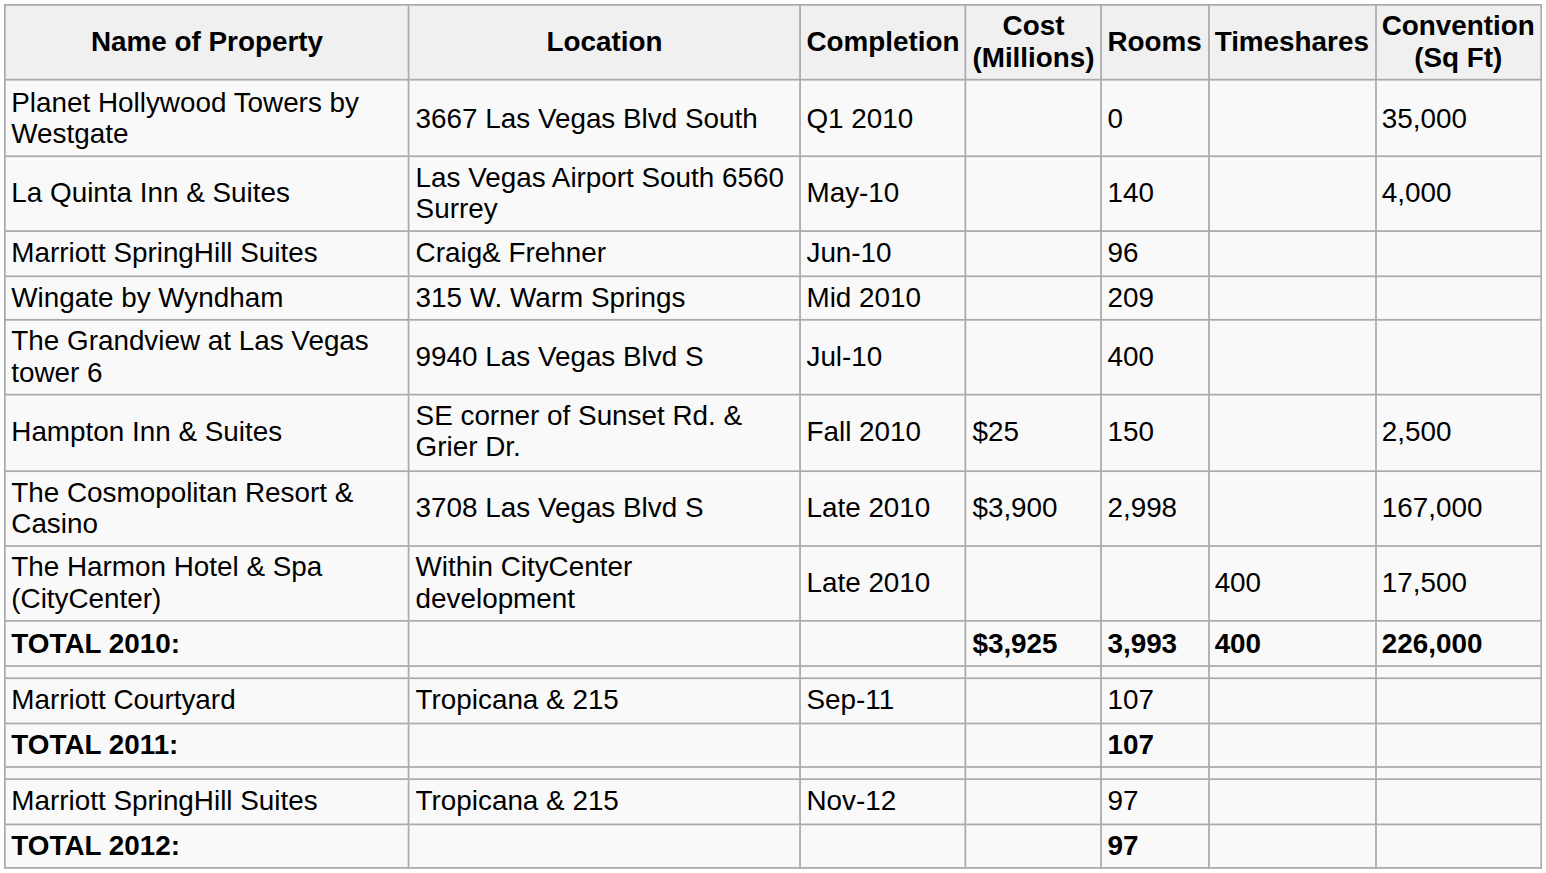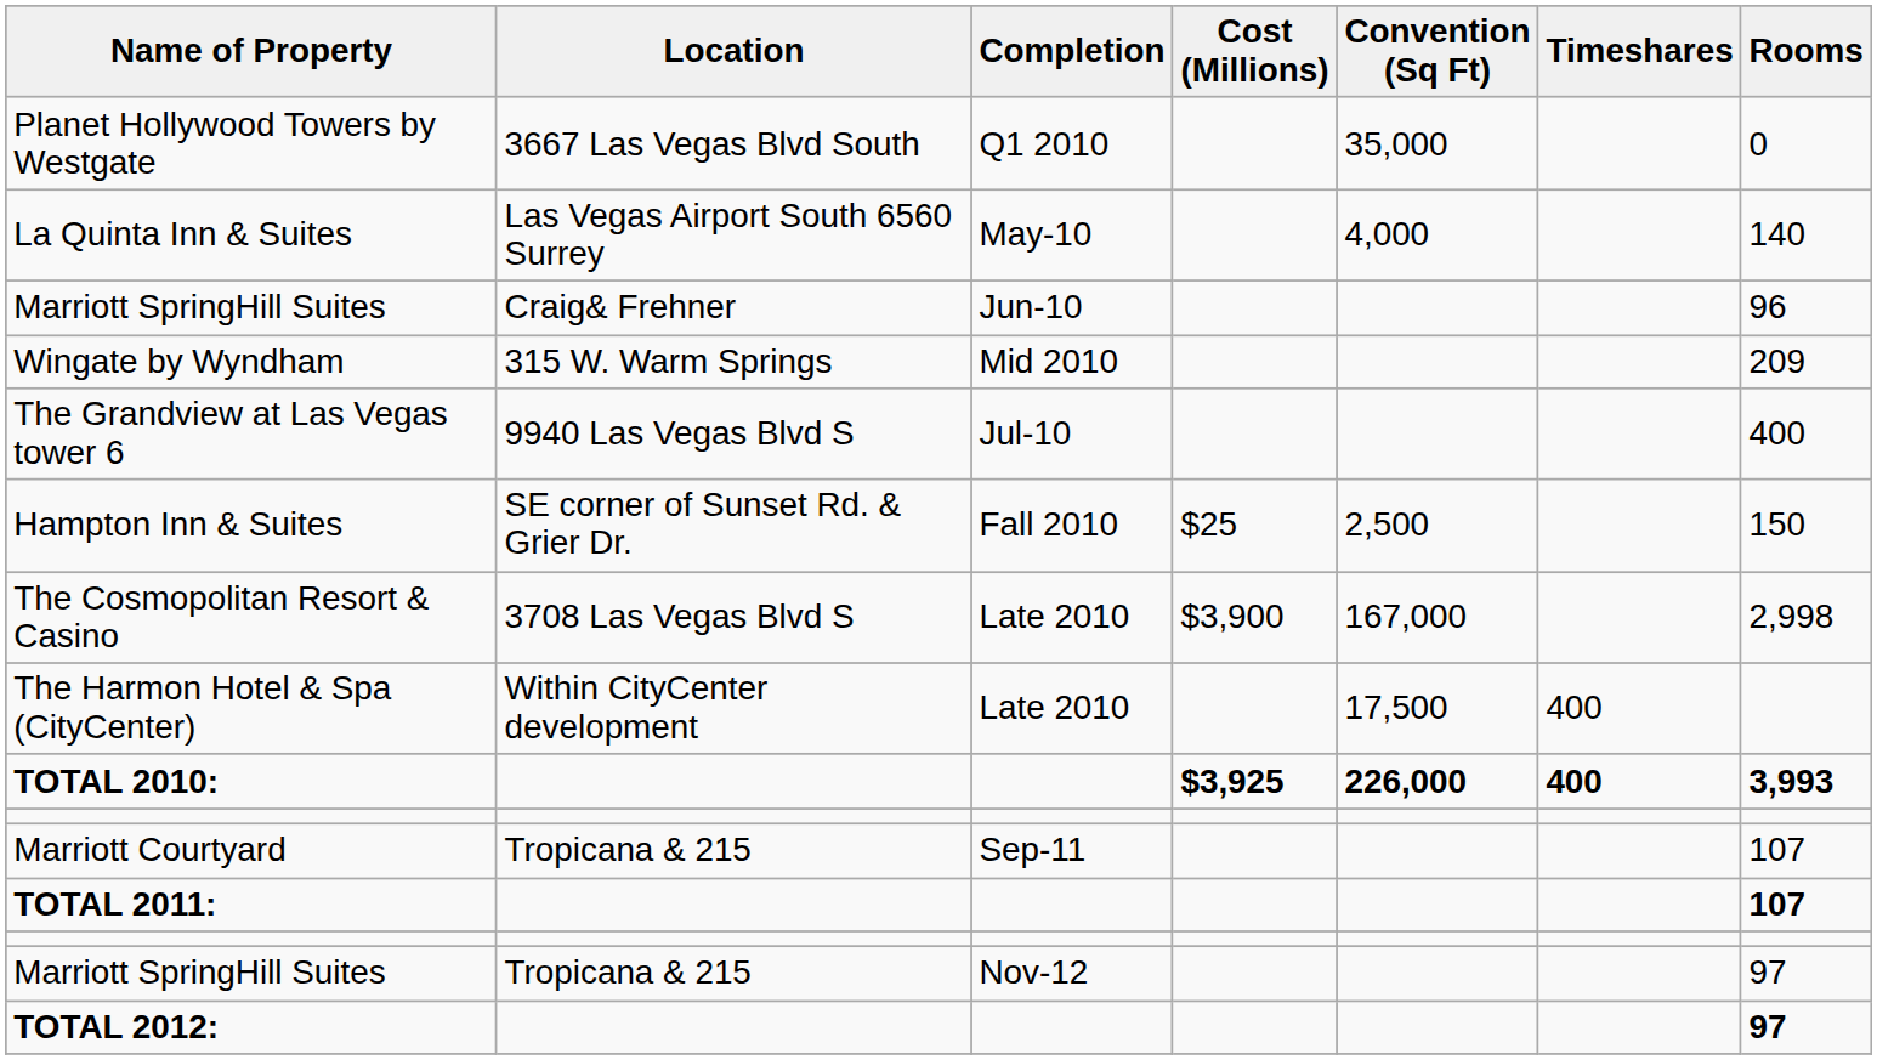 <table class="wikitable" style="margin: 1em auto 1em auto">
 <tr>
 <th align="center" style="background:#f0f0f0;"><strong>Name of Property</strong></th>
 <th align="center" style="background:#f0f0f0;"><strong>Location</strong></th>
 <th align="center" style="background:#f0f0f0;"><strong>Completion</strong></th>
 <th align="center" style="background:#f0f0f0;"><strong>Cost  <br> (Millions)</strong></th>
+<th align="center" style="background:#f0f0f0;"><strong>Convention <br> (Sq Ft)</strong></th>
+<th align="center" style="background:#f0f0f0;"><strong>Timeshares</strong></th>
 <th align="center" style="background:#f0f0f0;"><strong>Rooms</strong></th>
-<th align="center" style="background:#f0f0f0;"><strong>Timeshares</strong></th>
-<th align="center" style="background:#f0f0f0;"><strong>Convention <br> (Sq Ft)</strong></th>
 </tr>
 <tr>
 <td>Planet Hollywood Towers by Westgate</td>
 <td>3667 Las Vegas Blvd South</td>
 <td>Q1 2010</td>
 <td></td>
+<td>35,000</td>
+<td></td>
 <td>0</td>
-<td></td>
-<td>35,000</td>
 </tr>
 <tr>
 <td>La Quinta Inn & Suites</td>
 <td>Las Vegas Airport South 6560 Surrey</td>
 <td>May-10</td>
 <td></td>
+<td>4,000</td>
+<td></td>
 <td>140</td>
-<td></td>
-<td>4,000</td>
 </tr>
 <tr>
 <td>Marriott SpringHill Suites</td>
 <td>Craig& Frehner</td>
 <td>Jun-10</td>
 <td></td>
-<td>96</td>
 <td></td>
 <td></td>
+<td>96</td>
 </tr>
 <tr>
 <td>Wingate by Wyndham</td>
 <td>315 W. Warm Springs</td>
 <td>Mid 2010</td>
 <td></td>
-<td>209</td>
 <td></td>
 <td></td>
+<td>209</td>
 </tr>
 <tr>
 <td>The Grandview at Las Vegas tower 6</td>
 <td>9940 Las Vegas Blvd S</td>
 <td>Jul-10</td>
 <td></td>
-<td>400</td>
 <td></td>
 <td></td>
+<td>400</td>
 </tr>
 <tr>
 <td>Hampton Inn & Suites</td>
 <td>SE corner of Sunset Rd. & Grier Dr.</td>
 <td>Fall 2010</td>
 <td>$25</td>
+<td>2,500</td>
+<td></td>
 <td>150</td>
-<td></td>
-<td>2,500</td>
 </tr>
 <tr>
 <td>The Cosmopolitan Resort & Casino</td>
 <td>3708 Las Vegas Blvd S</td>
 <td>Late 2010</td>
 <td>$3,900</td>
+<td>167,000</td>
+<td></td>
 <td>2,998</td>
-<td></td>
-<td>167,000</td>
 </tr>
 <tr>
 <td>The Harmon Hotel & Spa (CityCenter)</td>
 <td>Within CityCenter development</td>
 <td>Late 2010</td>
 <td></td>
+<td>17,500</td>
+<td>400</td>
 <td></td>
-<td>400</td>
-<td>17,500</td>
 </tr>
 <tr>
 <td><strong>TOTAL 2010:</strong></td>
 <td></td>
 <td></td>
 <td><strong>$3,925</strong></td>
+<td><strong>226,000</strong></td>
+<td><strong>400</strong></td>
 <td><strong>3,993</strong></td>
-<td><strong>400</strong></td>
-<td><strong>226,000</strong></td>
 </tr>
 <tr>
 <td></td>
 <td></td>
 <td></td>
 <td></td>
 <td></td>
 <td></td>
 <td></td>
 </tr>
 <tr>
 <td>Marriott Courtyard</td>
 <td>Tropicana & 215</td>
 <td>Sep-11</td>
 <td></td>
-<td>107</td>
 <td></td>
 <td></td>
+<td>107</td>
 </tr>
 <tr>
 <td><strong>TOTAL 2011:</strong></td>
 <td></td>
 <td></td>
 <td></td>
-<td><strong>107</strong></td>
 <td></td>
 <td></td>
+<td><strong>107</strong></td>
 </tr>
 <tr>
 <td></td>
 <td></td>
 <td></td>
 <td></td>
 <td></td>
 <td></td>
 <td></td>
 </tr>
 <tr>
 <td>Marriott SpringHill Suites</td>
 <td>Tropicana & 215</td>
 <td>Nov-12</td>
 <td></td>
-<td>97</td>
 <td></td>
 <td></td>
+<td>97</td>
 </tr>
 <tr>
 <td><strong>TOTAL 2012:</strong></td>
 <td></td>
 <td></td>
 <td></td>
-<td><strong>97</strong></td>
 <td></td>
 <td></td>
+<td><strong>97</strong></td>
 </tr>
 </table>
